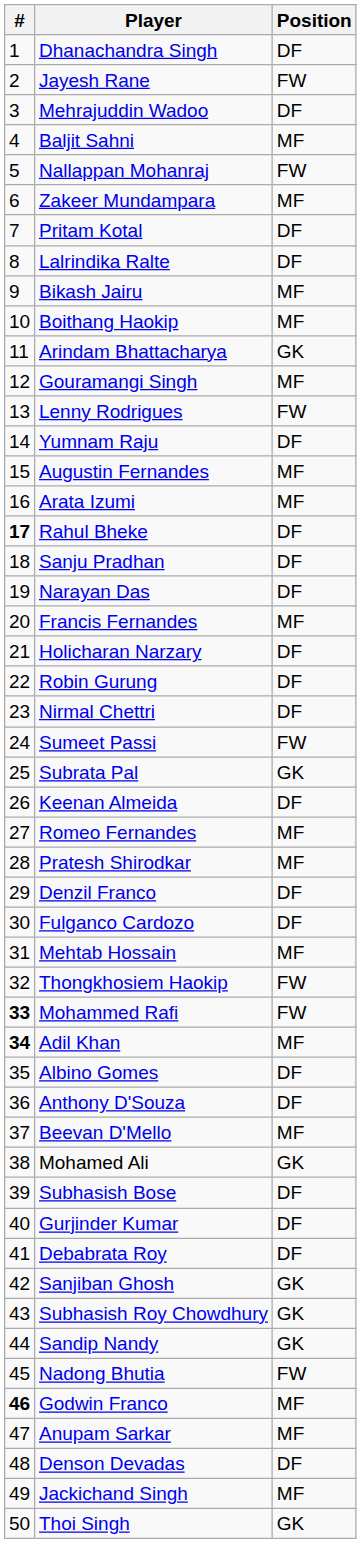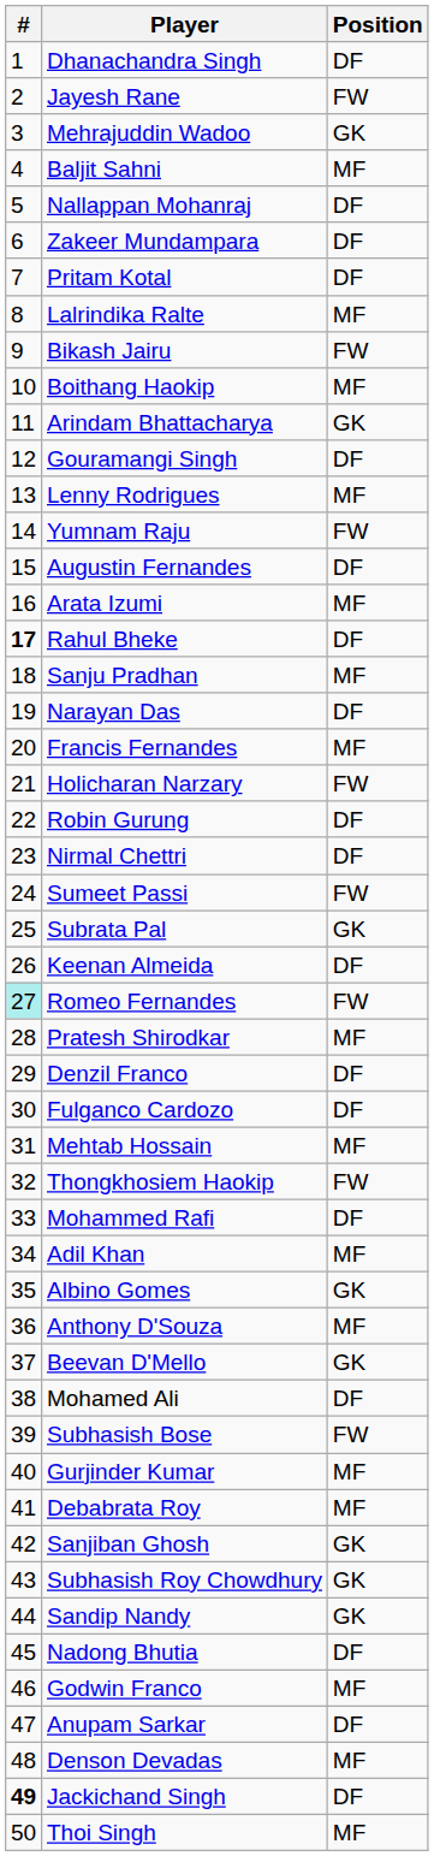 <table class="wikitable sortable" style="text-align:left; font-size:95%">
 <tr>
 <th>#</th>
 <th>Player</th>
 <th>Position</th>
 </tr>
 <tr>
 <td>1</td>
 <td><a href='#'>Dhanachandra Singh</a></td>
 <td>DF</td>
 </tr>
 <tr>
 <td>2</td>
 <td><a href='#'>Jayesh Rane</a></td>
 <td>FW</td>
 </tr>
 <tr>
 <td>3</td>
 <td><a href='#'>Mehrajuddin Wadoo</a></td>
-<td>DF</td>
+<td>GK</td>
 </tr>
 <tr>
 <td>4</td>
 <td><a href='#'>Baljit Sahni</a></td>
 <td>MF</td>
 </tr>
 <tr>
 <td>5</td>
 <td><a href='#'>Nallappan Mohanraj</a></td>
-<td>FW</td>
+<td>DF</td>
 </tr>
 <tr>
 <td>6</td>
 <td><a href='#'>Zakeer Mundampara</a></td>
-<td>MF</td>
+<td>DF</td>
 </tr>
 <tr>
 <td>7</td>
 <td><a href='#'>Pritam Kotal</a></td>
 <td>DF</td>
 </tr>
 <tr>
 <td>8</td>
 <td><a href='#'>Lalrindika Ralte</a></td>
-<td>DF</td>
+<td>MF</td>
 </tr>
 <tr>
 <td>9</td>
 <td><a href='#'>Bikash Jairu</a></td>
-<td>MF</td>
+<td>FW</td>
 </tr>
 <tr>
 <td>10</td>
 <td><a href='#'>Boithang Haokip</a></td>
 <td>MF</td>
 </tr>
 <tr>
 <td>11</td>
 <td><a href='#'>Arindam Bhattacharya</a></td>
 <td>GK</td>
 </tr>
 <tr>
 <td>12</td>
 <td><a href='#'>Gouramangi Singh</a></td>
-<td>MF</td>
+<td>DF</td>
 </tr>
 <tr>
 <td>13</td>
 <td><a href='#'>Lenny Rodrigues</a></td>
-<td>FW</td>
+<td>MF</td>
 </tr>
 <tr>
 <td>14</td>
 <td><a href='#'>Yumnam Raju</a></td>
-<td>DF</td>
+<td>FW</td>
 </tr>
 <tr>
 <td>15</td>
 <td><a href='#'>Augustin Fernandes</a></td>
-<td>MF</td>
+<td>DF</td>
 </tr>
 <tr>
 <td>16</td>
 <td><a href='#'>Arata Izumi</a></td>
 <td>MF</td>
 </tr>
 <tr>
 <td><strong>17</strong></td>
 <td><a href='#'>Rahul Bheke</a></td>
 <td>DF</td>
 </tr>
 <tr>
 <td>18</td>
 <td><a href='#'>Sanju Pradhan</a></td>
-<td>DF</td>
+<td>MF</td>
 </tr>
 <tr>
 <td>19</td>
 <td><a href='#'>Narayan Das</a></td>
 <td>DF</td>
 </tr>
 <tr>
 <td>20</td>
 <td><a href='#'>Francis Fernandes</a></td>
 <td>MF</td>
 </tr>
 <tr>
 <td>21</td>
 <td><a href='#'>Holicharan Narzary</a></td>
-<td>DF</td>
+<td>FW</td>
 </tr>
 <tr>
 <td>22</td>
 <td><a href='#'>Robin Gurung</a></td>
 <td>DF</td>
 </tr>
 <tr>
 <td>23</td>
 <td><a href='#'>Nirmal Chettri</a></td>
 <td>DF</td>
 </tr>
 <tr>
 <td>24</td>
 <td><a href='#'>Sumeet Passi</a></td>
 <td>FW</td>
 </tr>
 <tr>
 <td>25</td>
 <td><a href='#'>Subrata Pal</a></td>
 <td>GK</td>
 </tr>
 <tr>
 <td>26</td>
 <td><a href='#'>Keenan Almeida</a></td>
 <td>DF</td>
 </tr>
 <tr>
-<td>27</td>
+<td style="background: paleturquoise;">27</td>
 <td><a href='#'>Romeo Fernandes</a></td>
-<td>MF</td>
+<td>FW</td>
 </tr>
 <tr>
 <td>28</td>
 <td><a href='#'>Pratesh Shirodkar</a></td>
 <td>MF</td>
 </tr>
 <tr>
 <td>29</td>
 <td><a href='#'>Denzil Franco</a></td>
 <td>DF</td>
 </tr>
 <tr>
 <td>30</td>
 <td><a href='#'>Fulganco Cardozo</a></td>
 <td>DF</td>
 </tr>
 <tr>
 <td>31</td>
 <td><a href='#'>Mehtab Hossain</a></td>
 <td>MF</td>
 </tr>
 <tr>
 <td>32</td>
 <td><a href='#'>Thongkhosiem Haokip</a></td>
 <td>FW</td>
 </tr>
 <tr>
-<td><strong>33</strong></td>
+<td>33</td>
 <td><a href='#'>Mohammed Rafi</a></td>
-<td>FW</td>
+<td>DF</td>
 </tr>
 <tr>
-<td><strong>34</strong></td>
+<td>34</td>
 <td><a href='#'>Adil Khan</a></td>
 <td>MF</td>
 </tr>
 <tr>
 <td>35</td>
 <td><a href='#'>Albino Gomes</a></td>
-<td>DF</td>
+<td>GK</td>
 </tr>
 <tr>
 <td>36</td>
 <td><a href='#'>Anthony D'Souza</a></td>
-<td>DF</td>
+<td>MF</td>
 </tr>
 <tr>
 <td>37</td>
 <td><a href='#'>Beevan D'Mello</a></td>
-<td>MF</td>
+<td>GK</td>
 </tr>
 <tr>
 <td>38</td>
 <td>Mohamed Ali</td>
-<td>GK</td>
+<td>DF</td>
 </tr>
 <tr>
 <td>39</td>
 <td><a href='#'>Subhasish Bose</a></td>
-<td>DF</td>
+<td>FW</td>
 </tr>
 <tr>
 <td>40</td>
 <td><a href='#'>Gurjinder Kumar</a></td>
-<td>DF</td>
+<td>MF</td>
 </tr>
 <tr>
 <td>41</td>
 <td><a href='#'>Debabrata Roy</a></td>
-<td>DF</td>
+<td>MF</td>
 </tr>
 <tr>
 <td>42</td>
 <td><a href='#'>Sanjiban Ghosh</a></td>
 <td>GK</td>
 </tr>
 <tr>
 <td>43</td>
 <td><a href='#'>Subhasish Roy Chowdhury</a></td>
 <td>GK</td>
 </tr>
 <tr>
 <td>44</td>
 <td><a href='#'>Sandip Nandy</a></td>
 <td>GK</td>
 </tr>
 <tr>
 <td>45</td>
 <td><a href='#'>Nadong Bhutia</a></td>
-<td>FW</td>
+<td>DF</td>
 </tr>
 <tr>
-<td><strong>46</strong></td>
+<td>46</td>
 <td><a href='#'>Godwin Franco</a></td>
 <td>MF</td>
 </tr>
 <tr>
 <td>47</td>
 <td><a href='#'>Anupam Sarkar</a></td>
-<td>MF</td>
+<td>DF</td>
 </tr>
 <tr>
 <td>48</td>
 <td><a href='#'>Denson Devadas</a></td>
-<td>DF</td>
+<td>MF</td>
 </tr>
 <tr>
-<td>49</td>
+<td><strong>49</strong></td>
 <td><a href='#'>Jackichand Singh</a></td>
-<td>MF</td>
+<td>DF</td>
 </tr>
 <tr>
 <td>50</td>
 <td><a href='#'>Thoi Singh</a></td>
-<td>GK</td>
+<td>MF</td>
 </tr>
 </table>
